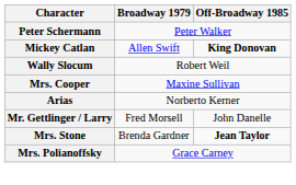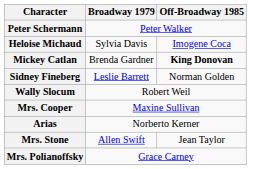 <table class="wikitable" style="width:1000;text-align:center">
 <tr>
 <th>Character</th>
 <th>Broadway 1979 </th>
 <th>Off-Broadway 1985</th>
 </tr>
 <tr>
 <th>Peter Schermann</th>
 <td colspan="2"><a href='#'>Peter Walker</a></td>
 </tr>
 <tr>
+<th>Heloise Michaud</th>
+<td>Sylvia Davis</td>
+<td><a href='#'>Imogene Coca</a></td>
+</tr>
+<tr>
 <th>Mickey Catlan</th>
-<td><a href='#'>Allen Swift</a></td>
+<td>Brenda Gardner</td>
 <td><strong>King Donovan</strong></td>
+</tr>
+<tr>
+<th>Sidney Fineberg</th>
+<td><a href='#'>Leslie Barrett</a></td>
+<td>Norman Golden</td>
 </tr>
 <tr>
 <th>Wally Slocum</th>
 <td colspan="2">Robert Weil</td>
 </tr>
 <tr>
 <th>Mrs. Cooper</th>
 <td colspan="2"><a href='#'>Maxine Sullivan</a></td>
 </tr>
 <tr>
 <th>Arias</th>
 <td colspan="2">Norberto Kerner</td>
 </tr>
 <tr>
-<th>Mr. Gettlinger / Larry</th>
-<td>Fred Morsell</td>
-<td>John Danelle</td>
-</tr>
-<tr>
 <th>Mrs. Stone</th>
-<td>Brenda Gardner</td>
-<td><strong>Jean Taylor</strong></td>
+<td><a href='#'>Allen Swift</a></td>
+<td>Jean Taylor</td>
 </tr>
 <tr>
 <th>Mrs. Polianoffsky</th>
 <td colspan="2"><a href='#'>Grace Carney</a></td>
 </tr>
 </table>
